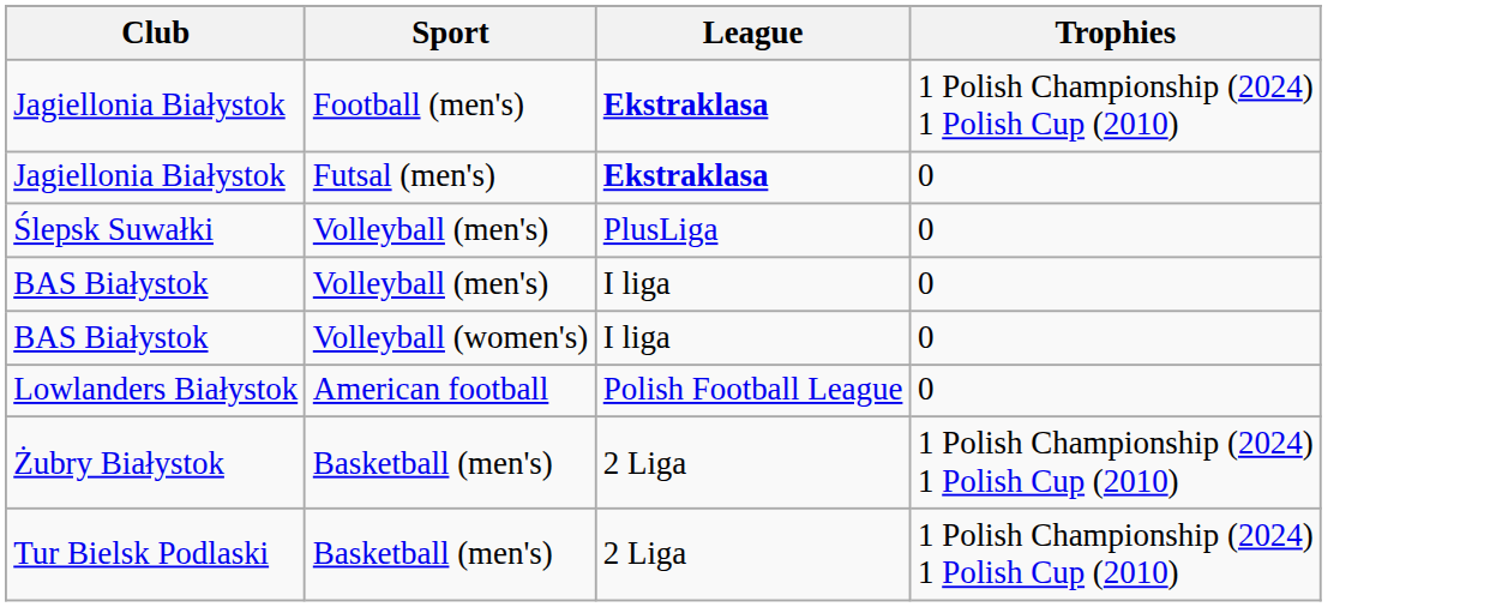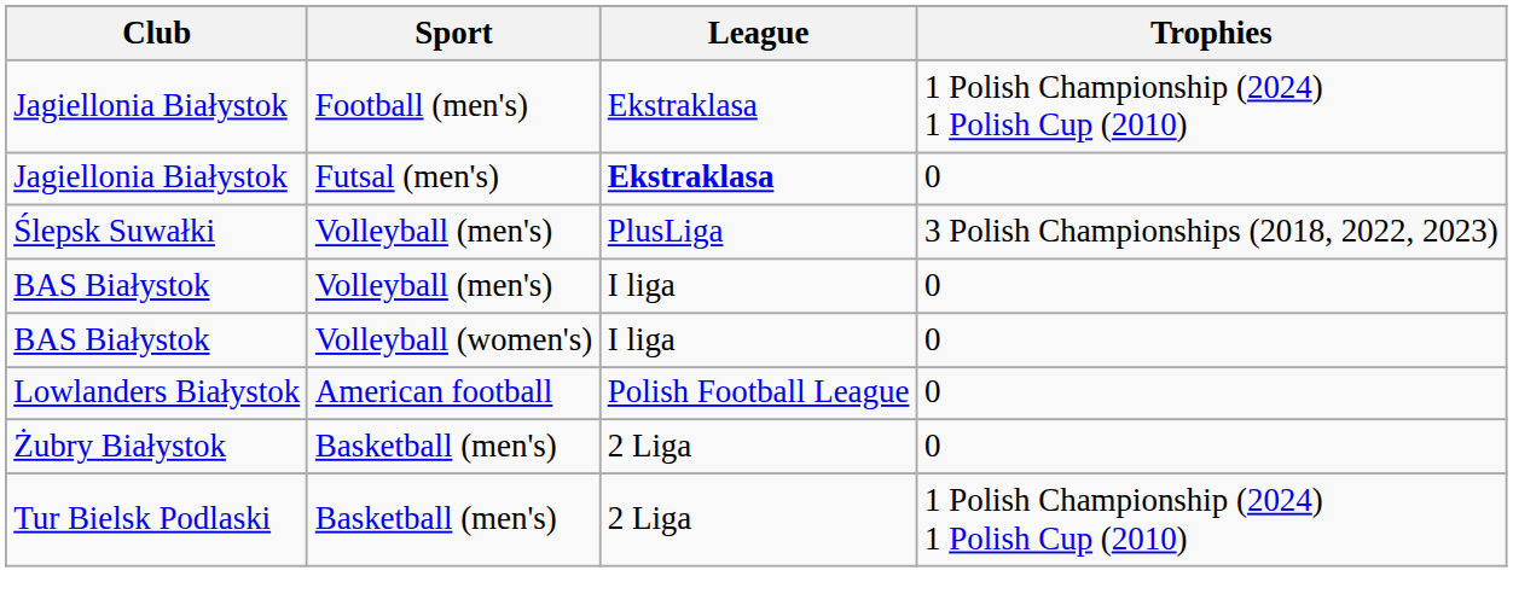 <table class="wikitable sortable" style="font-size:90%">
 <tr>
 </tr>
 <tr>
 <th>Club</th>
 <th>Sport</th>
 <th>League</th>
 <th>Trophies</th>
 </tr>
 <tr>
 <td><a href='#'>Jagiellonia Białystok</a></td>
 <td><a href='#'>Football</a> (men's)</td>
-<td><strong><a href='#'>Ekstraklasa</a></strong></td>
+<td><a href='#'>Ekstraklasa</a></td>
 <td>1 Polish Championship (<a href='#'>2024</a>)<br>1 <a href='#'>Polish Cup</a> (<a href='#'>2010</a>)</td>
 </tr>
 <tr>
 <td><a href='#'>Jagiellonia Białystok</a></td>
 <td><a href='#'>Futsal</a> (men's)</td>
 <td><strong><a href='#'>Ekstraklasa</a></strong></td>
 <td>0</td>
 </tr>
 <tr>
 <td><a href='#'>Ślepsk Suwałki</a></td>
 <td><a href='#'>Volleyball</a> (men's)</td>
 <td><a href='#'>PlusLiga</a></td>
-<td>0</td>
+<td>3 Polish Championships (2018, 2022, 2023)</td>
 </tr>
 <tr>
 <td><a href='#'>BAS Białystok</a></td>
 <td><a href='#'>Volleyball</a> (men's)</td>
 <td>I liga</td>
 <td>0</td>
 </tr>
 <tr>
 <td><a href='#'>BAS Białystok</a></td>
 <td><a href='#'>Volleyball</a> (women's)</td>
 <td>I liga</td>
 <td>0</td>
 </tr>
 <tr>
 <td><a href='#'>Lowlanders Białystok</a></td>
 <td><a href='#'>American football</a></td>
 <td><a href='#'>Polish Football League</a></td>
 <td>0</td>
 </tr>
 <tr>
 <td><a href='#'>Żubry Białystok</a></td>
 <td><a href='#'>Basketball</a> (men's)</td>
 <td>2 Liga</td>
-<td>1 Polish Championship (<a href='#'>2024</a>)<br>1 <a href='#'>Polish Cup</a> (<a href='#'>2010</a>)</td>
+<td>0</td>
 </tr>
 <tr>
 <td><a href='#'>Tur Bielsk Podlaski</a></td>
 <td><a href='#'>Basketball</a> (men's)</td>
 <td>2 Liga</td>
 <td>1 Polish Championship (<a href='#'>2024</a>)<br>1 <a href='#'>Polish Cup</a> (<a href='#'>2010</a>)</td>
 </tr>
 </table>
